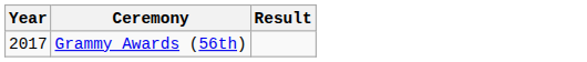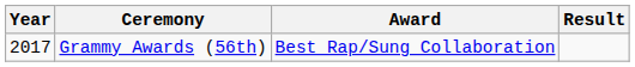 <table class="wikitable">
 <tr>
 <th>Year</th>
 <th>Ceremony</th>
+<th>Award</th>
 <th>Result</th>
 </tr>
 <tr>
 <td>2017</td>
 <td><a href='#'>Grammy Awards</a> (<a href='#'>56th</a>)</td>
+<td><a href='#'>Best Rap/Sung Collaboration</a></td>
 <td></td>
 </tr>
 </table>
